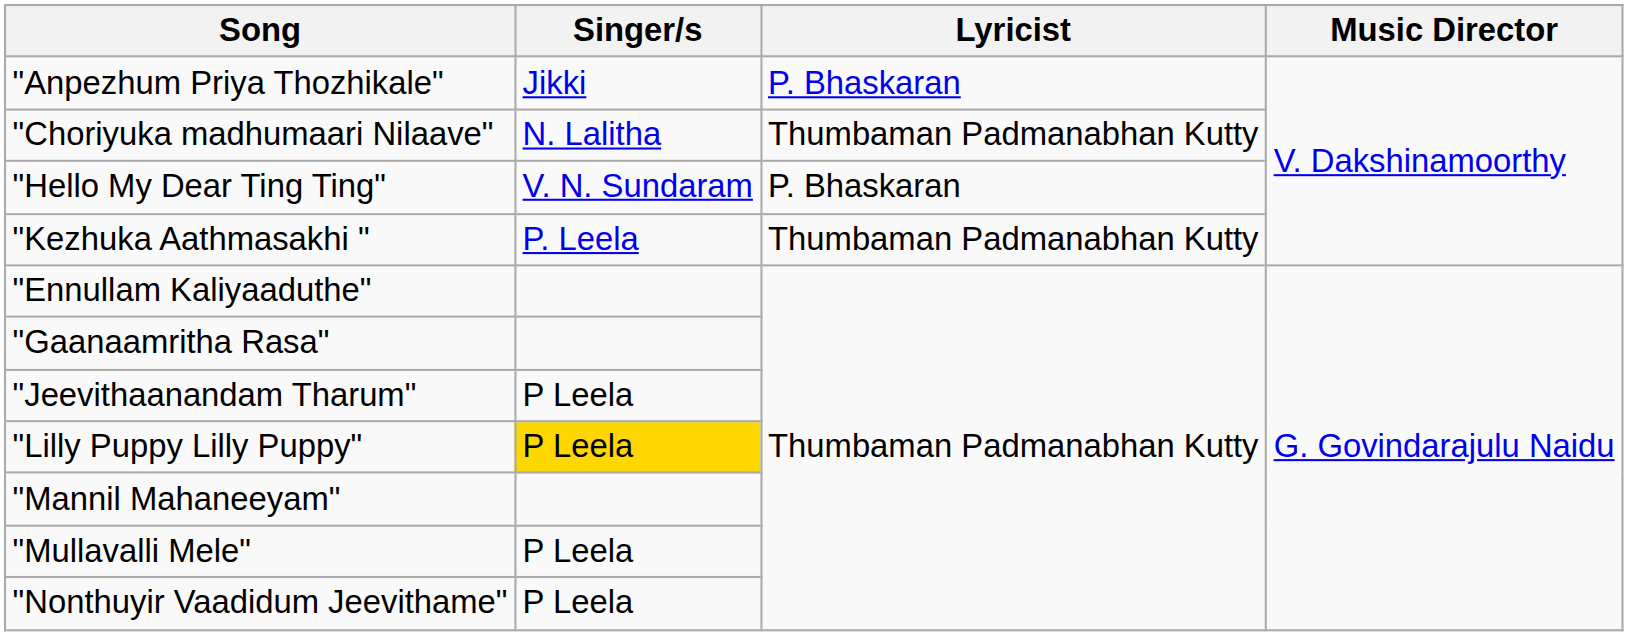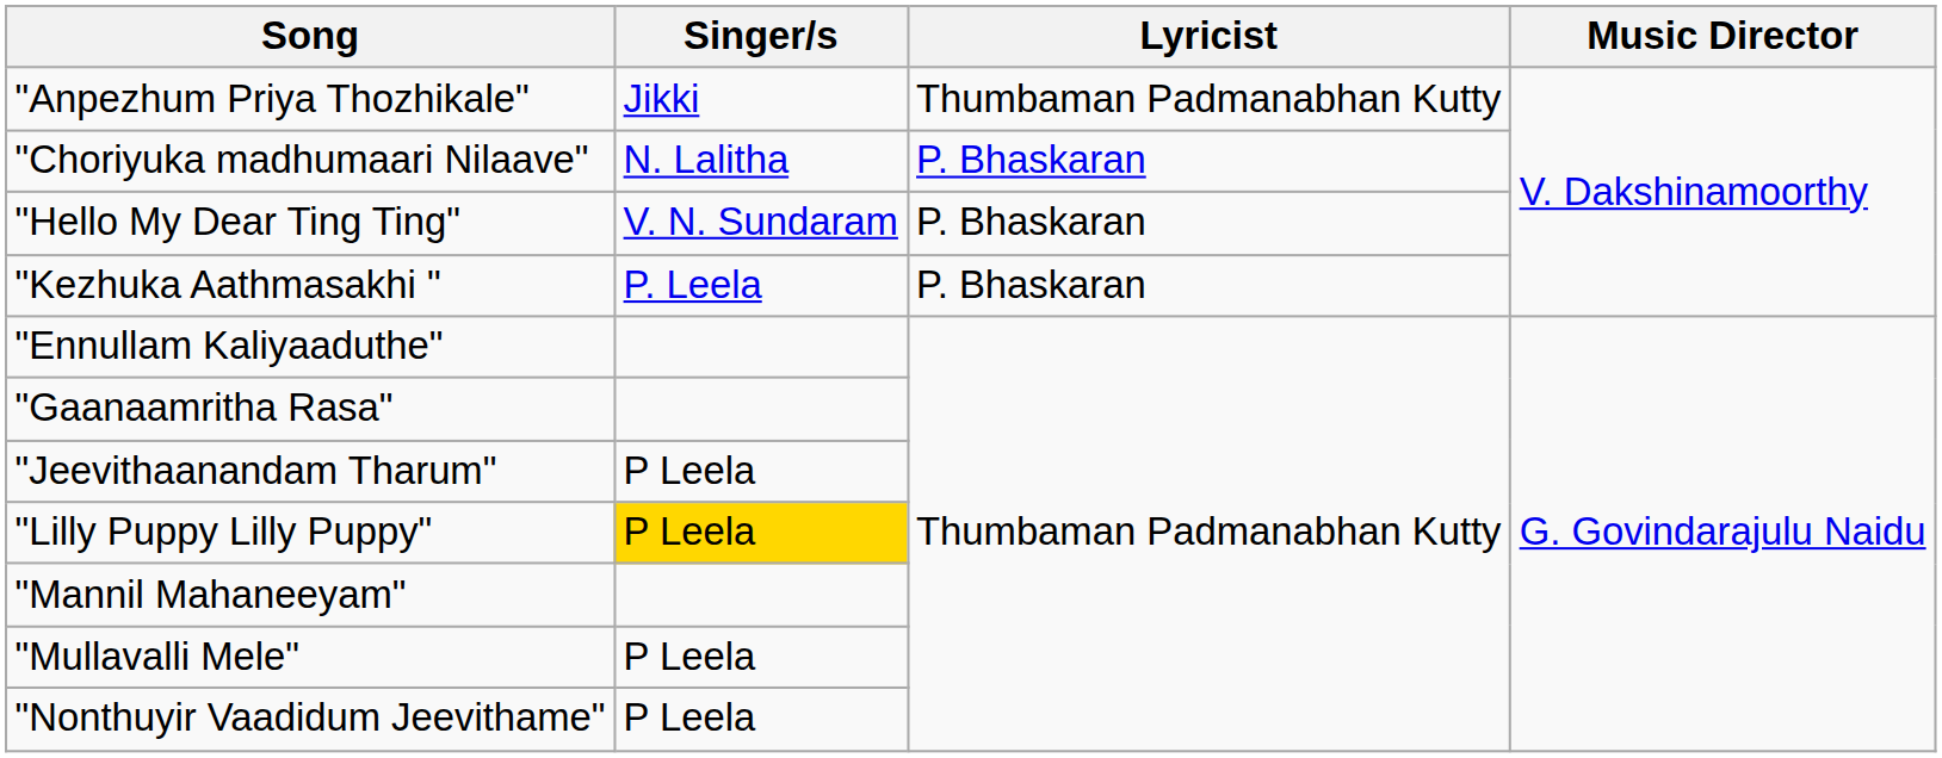 <table class="wikitable">
 <tr>
 <th>Song</th>
 <th>Singer/s</th>
 <th>Lyricist</th>
 <th>Music Director</th>
 </tr>
 <tr>
 <td>"Anpezhum Priya Thozhikale"</td>
 <td><a href='#'>Jikki</a></td>
-<td><a href='#'>P. Bhaskaran</a></td>
+<td>Thumbaman Padmanabhan Kutty</td>
 <td rowspan="4"><a href='#'>V. Dakshinamoorthy</a></td>
 </tr>
 <tr>
 <td>"Choriyuka madhumaari Nilaave"</td>
 <td><a href='#'>N. Lalitha</a></td>
-<td>Thumbaman Padmanabhan Kutty</td>
+<td><a href='#'>P. Bhaskaran</a></td>
 </tr>
 <tr>
 <td>"Hello My Dear Ting Ting"</td>
 <td><a href='#'>V. N. Sundaram</a></td>
 <td>P. Bhaskaran</td>
 </tr>
 <tr>
 <td>"Kezhuka Aathmasakhi	"</td>
 <td><a href='#'>P. Leela</a></td>
-<td>Thumbaman Padmanabhan Kutty</td>
+<td>P. Bhaskaran</td>
 </tr>
 <tr>
 <td>"Ennullam Kaliyaaduthe"</td>
 <td></td>
 <td rowspan=7>Thumbaman Padmanabhan Kutty</td>
 <td rowspan="7"><a href='#'>G. Govindarajulu Naidu</a></td>
 </tr>
 <tr>
 <td>"Gaanaamritha Rasa"</td>
 <td></td>
 </tr>
 <tr>
 <td>"Jeevithaanandam Tharum"</td>
 <td>P Leela</td>
 </tr>
 <tr>
 <td>"Lilly Puppy Lilly Puppy"</td>
 <td style="background: gold;">P Leela</td>
 </tr>
 <tr>
 <td>"Mannil Mahaneeyam"</td>
 <td></td>
 </tr>
 <tr>
 <td>"Mullavalli Mele"</td>
 <td>P Leela</td>
 </tr>
 <tr>
 <td>"Nonthuyir Vaadidum Jeevithame"</td>
 <td>P Leela</td>
 </tr>
 </table>
